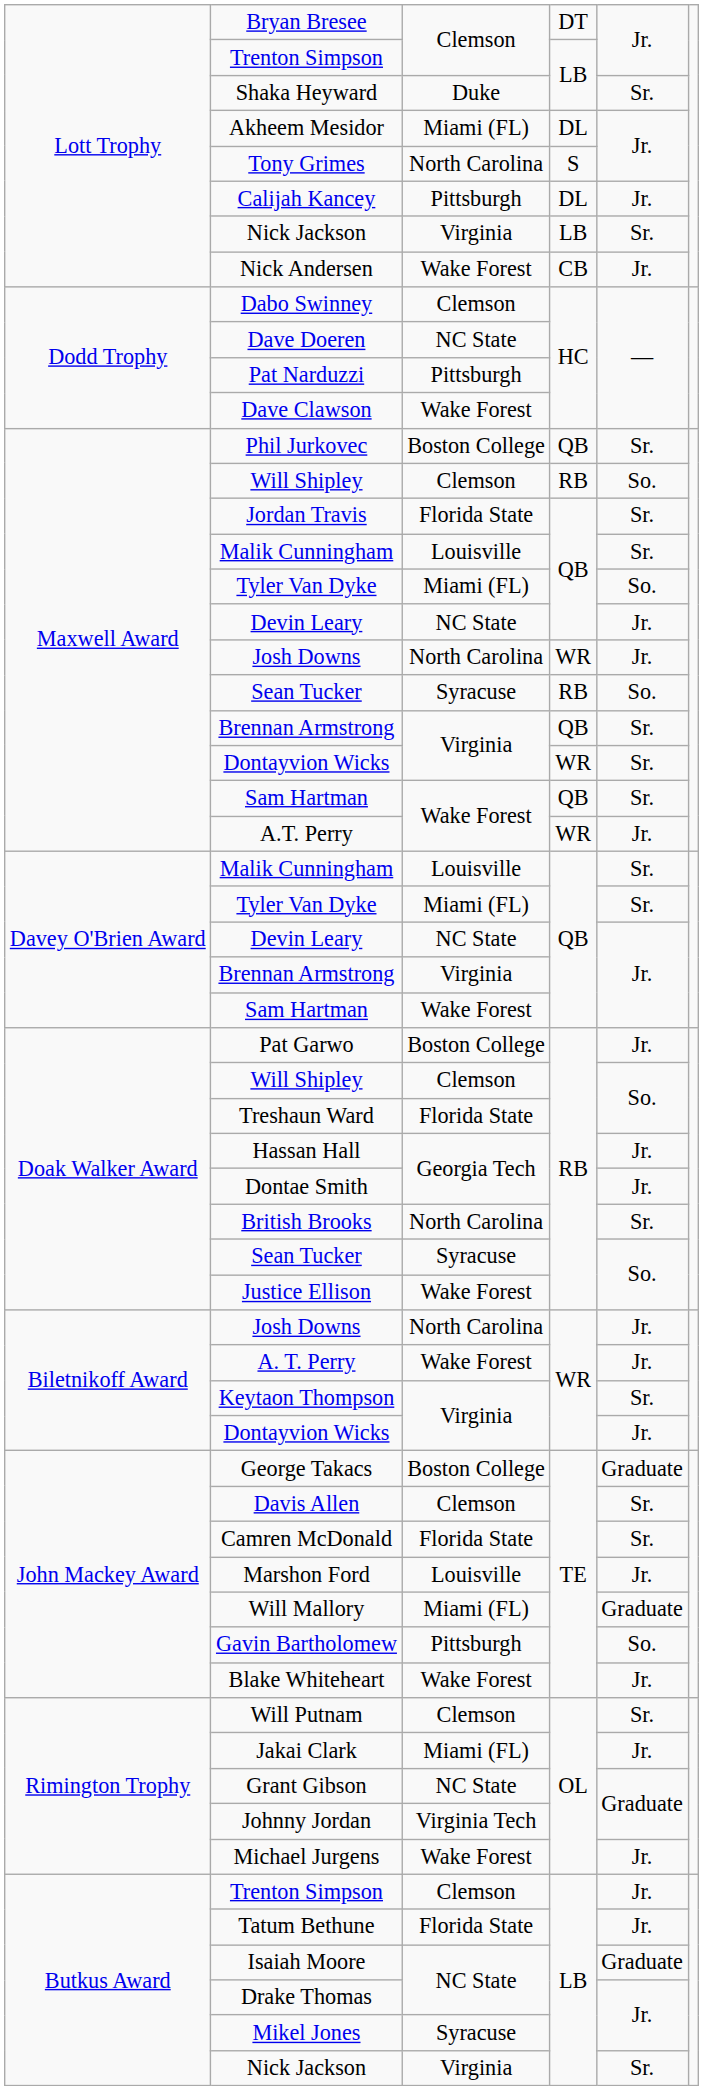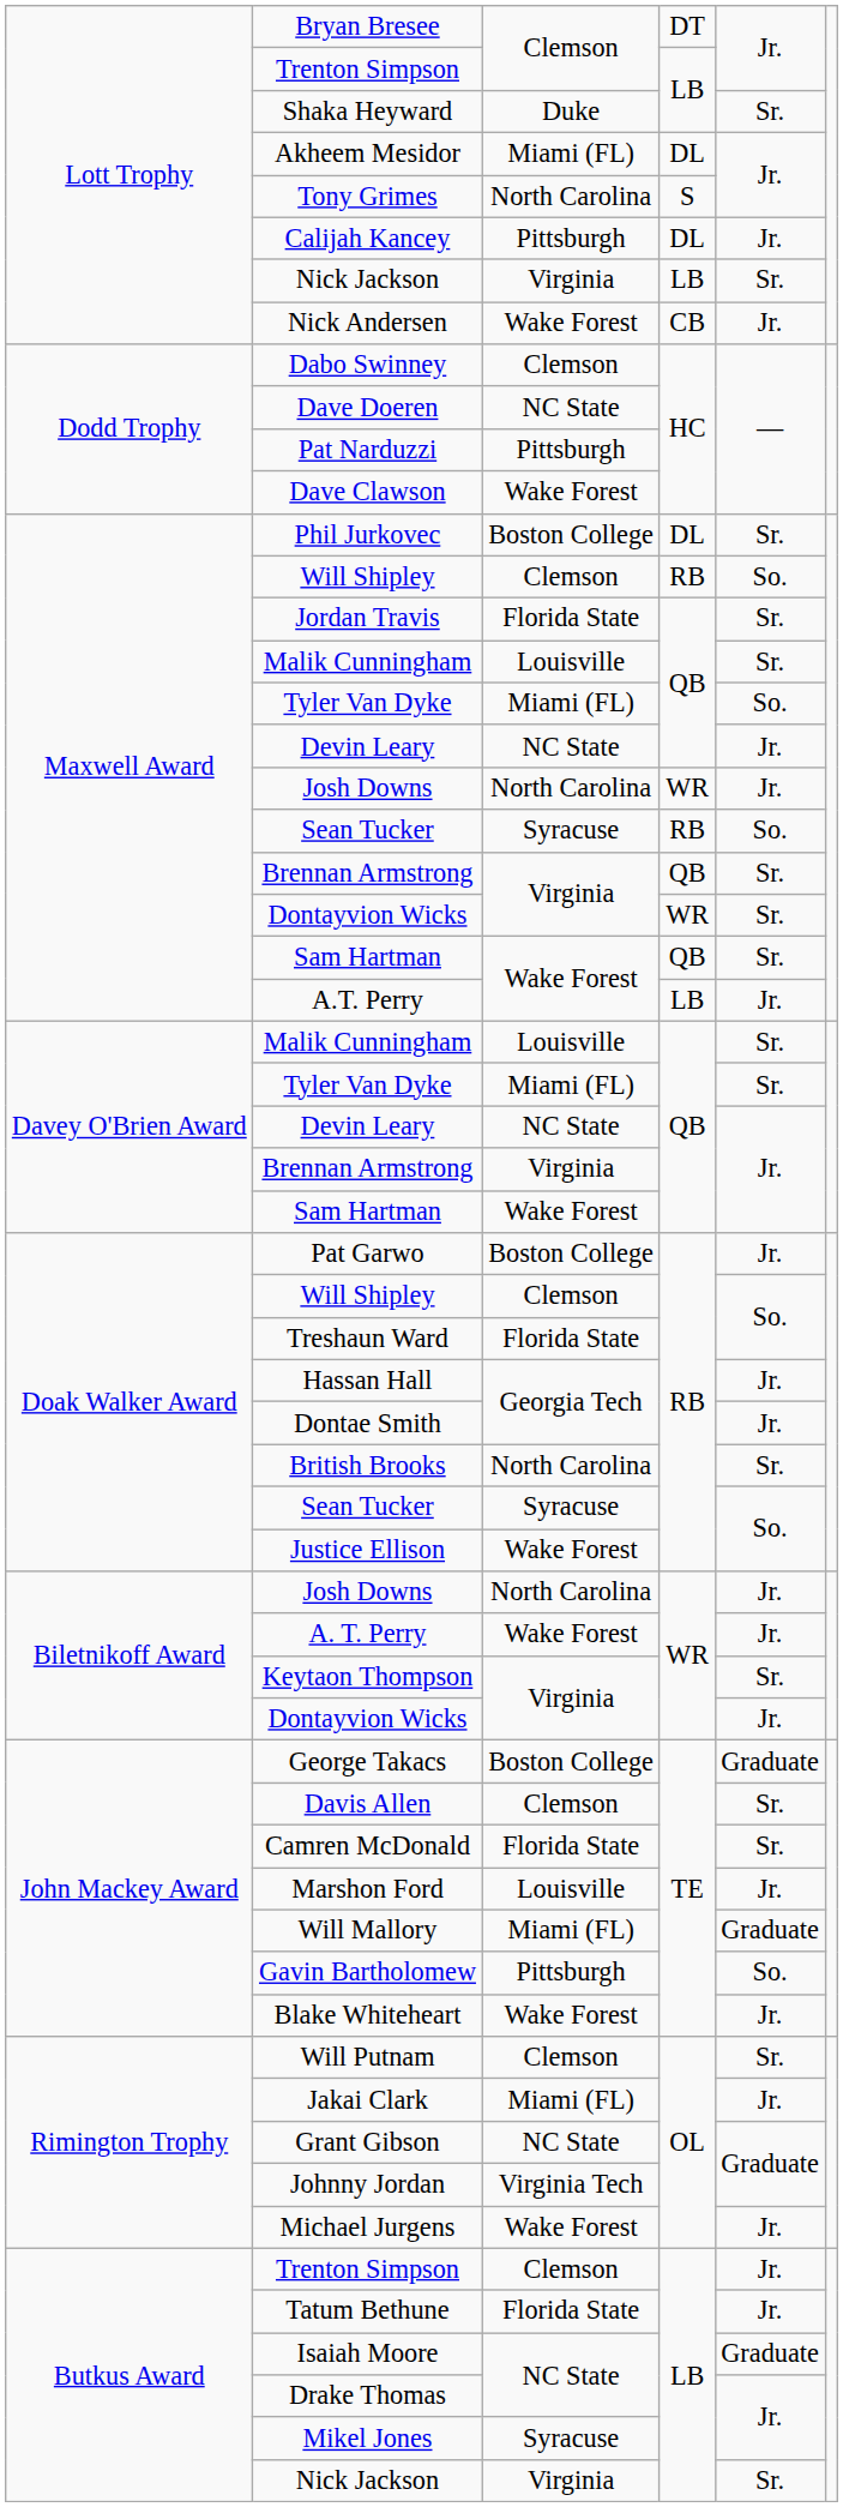 <table class="wikitable" style="text-align:center;">
 <tr>
 <td rowspan=8><a href='#'>Lott Trophy</a></td>
 <td><a href='#'>Bryan Bresee</a></td>
 <td rowspan=2>Clemson</td>
 <td>DT</td>
 <td rowspan=2>Jr.</td>
 <td rowspan=8></td>
 </tr>
 <tr>
 <td><a href='#'>Trenton Simpson</a></td>
 <td rowspan=2>LB</td>
 </tr>
 <tr>
 <td>Shaka Heyward</td>
 <td>Duke</td>
 <td> Sr.</td>
 </tr>
 <tr>
 <td>Akheem Mesidor</td>
 <td>Miami (FL)</td>
 <td>DL</td>
 <td rowspan=2>Jr.</td>
 </tr>
 <tr>
 <td><a href='#'>Tony Grimes</a></td>
 <td>North Carolina</td>
 <td>S</td>
 </tr>
 <tr>
 <td><a href='#'>Calijah Kancey</a></td>
 <td>Pittsburgh</td>
 <td>DL</td>
 <td> Jr.</td>
 </tr>
 <tr>
 <td>Nick Jackson</td>
 <td>Virginia</td>
 <td>LB</td>
 <td>Sr.</td>
 </tr>
 <tr>
 <td>Nick Andersen</td>
 <td>Wake Forest</td>
 <td>CB</td>
 <td>Jr.</td>
 </tr>
 <tr>
 <td rowspan=4><a href='#'>Dodd Trophy</a></td>
 <td><a href='#'>Dabo Swinney</a></td>
 <td>Clemson</td>
 <td rowspan=4>HC</td>
 <td rowspan=4>—</td>
 <td rowspan=4></td>
 </tr>
 <tr>
 <td><a href='#'>Dave Doeren</a></td>
 <td>NC State</td>
 </tr>
 <tr>
 <td><a href='#'>Pat Narduzzi</a></td>
 <td>Pittsburgh</td>
 </tr>
 <tr>
 <td><a href='#'>Dave Clawson</a></td>
 <td>Wake Forest</td>
 </tr>
 <tr>
 <td rowspan=12><a href='#'>Maxwell Award</a></td>
 <td><a href='#'>Phil Jurkovec</a></td>
 <td>Boston College</td>
-<td>QB</td>
+<td>DL</td>
 <td> Sr.</td>
 <td rowspan=12></td>
 </tr>
 <tr>
 <td><a href='#'>Will Shipley</a></td>
 <td>Clemson</td>
 <td>RB</td>
 <td>So.</td>
 </tr>
 <tr>
 <td><a href='#'>Jordan Travis</a></td>
 <td>Florida State</td>
 <td rowspan=4>QB</td>
 <td>Sr.</td>
 </tr>
 <tr>
 <td><a href='#'>Malik Cunningham</a></td>
 <td>Louisville</td>
 <td> Sr.</td>
 </tr>
 <tr>
 <td><a href='#'>Tyler Van Dyke</a></td>
 <td>Miami (FL)</td>
 <td> So.</td>
 </tr>
 <tr>
 <td><a href='#'>Devin Leary</a></td>
 <td>NC State</td>
 <td> Jr.</td>
 </tr>
 <tr>
 <td><a href='#'>Josh Downs</a></td>
 <td>North Carolina</td>
 <td>WR</td>
 <td>Jr.</td>
 </tr>
 <tr>
 <td><a href='#'>Sean Tucker</a></td>
 <td>Syracuse</td>
 <td>RB</td>
 <td>So.</td>
 </tr>
 <tr>
 <td><a href='#'>Brennan Armstrong</a></td>
 <td rowspan=2>Virginia</td>
 <td>QB</td>
 <td> Sr.</td>
 </tr>
 <tr>
 <td><a href='#'>Dontayvion Wicks</a></td>
 <td>WR</td>
 <td>Sr.</td>
 </tr>
 <tr>
 <td><a href='#'>Sam Hartman</a></td>
 <td rowspan=2>Wake Forest</td>
 <td>QB</td>
 <td> Sr.</td>
 </tr>
 <tr>
 <td>A.T. Perry</td>
-<td>WR</td>
+<td>LB</td>
 <td> Jr.</td>
 </tr>
 <tr>
 <td rowspan=5><a href='#'>Davey O'Brien Award</a></td>
 <td><a href='#'>Malik Cunningham</a></td>
 <td>Louisville</td>
 <td rowspan=5>QB</td>
 <td> Sr.</td>
 <td rowspan=5></td>
 </tr>
 <tr>
 <td><a href='#'>Tyler Van Dyke</a></td>
 <td>Miami (FL)</td>
 <td> Sr.</td>
 </tr>
 <tr>
 <td><a href='#'>Devin Leary</a></td>
 <td>NC State</td>
 <td rowspan=3> Jr.</td>
 </tr>
 <tr>
 <td><a href='#'>Brennan Armstrong</a></td>
 <td>Virginia</td>
 </tr>
 <tr>
 <td><a href='#'>Sam Hartman</a></td>
 <td>Wake Forest</td>
 </tr>
 <tr>
 <td rowspan=8><a href='#'>Doak Walker Award</a></td>
 <td>Pat Garwo</td>
 <td>Boston College</td>
 <td rowspan=8>RB</td>
 <td>Jr.</td>
 <td rowspan=8></td>
 </tr>
 <tr>
 <td><a href='#'>Will Shipley</a></td>
 <td>Clemson</td>
 <td rowspan=2>So.</td>
 </tr>
 <tr>
 <td>Treshaun Ward</td>
 <td>Florida State</td>
 </tr>
 <tr>
 <td>Hassan Hall</td>
 <td rowspan=2>Georgia Tech</td>
 <td>Jr.</td>
 </tr>
 <tr>
 <td>Dontae Smith</td>
 <td>Jr.</td>
 </tr>
 <tr>
 <td><a href='#'>British Brooks</a></td>
 <td>North Carolina</td>
 <td>Sr.</td>
 </tr>
 <tr>
 <td><a href='#'>Sean Tucker</a></td>
 <td>Syracuse</td>
 <td rowspan=2>So.</td>
 </tr>
 <tr>
 <td><a href='#'>Justice Ellison</a></td>
 <td>Wake Forest</td>
 </tr>
 <tr>
 <td rowspan=4><a href='#'>Biletnikoff Award</a></td>
 <td><a href='#'>Josh Downs</a></td>
 <td>North Carolina</td>
 <td rowspan=4>WR</td>
 <td>Jr.</td>
 <td rowspan=4></td>
 </tr>
 <tr>
 <td><a href='#'>A. T. Perry</a></td>
 <td>Wake Forest</td>
 <td> Jr.</td>
 </tr>
 <tr>
 <td><a href='#'>Keytaon Thompson</a></td>
 <td rowspan=2>Virginia</td>
 <td>Sr.</td>
 </tr>
 <tr>
 <td><a href='#'>Dontayvion Wicks</a></td>
 <td>Jr.</td>
 </tr>
 <tr>
 <td rowspan=7><a href='#'>John Mackey Award</a></td>
 <td>George Takacs</td>
 <td>Boston College</td>
 <td rowspan=7>TE</td>
 <td> Graduate</td>
 <td rowspan=7></td>
 </tr>
 <tr>
 <td><a href='#'>Davis Allen</a></td>
 <td>Clemson</td>
 <td>Sr.</td>
 </tr>
 <tr>
 <td>Camren McDonald</td>
 <td>Florida State</td>
 <td> Sr.</td>
 </tr>
 <tr>
 <td>Marshon Ford</td>
 <td>Louisville</td>
 <td> Jr.</td>
 </tr>
 <tr>
 <td>Will Mallory</td>
 <td>Miami (FL)</td>
 <td> Graduate</td>
 </tr>
 <tr>
 <td><a href='#'>Gavin Bartholomew</a></td>
 <td>Pittsburgh</td>
 <td>So.</td>
 </tr>
 <tr>
 <td>Blake Whiteheart</td>
 <td>Wake Forest</td>
 <td> Jr.</td>
 </tr>
 <tr>
 <td rowspan=5><a href='#'>Rimington Trophy</a></td>
 <td>Will Putnam</td>
 <td>Clemson</td>
 <td rowspan=5>OL</td>
 <td>Sr.</td>
 <td rowspan=5></td>
 </tr>
 <tr>
 <td>Jakai Clark</td>
 <td>Miami (FL)</td>
 <td>Jr.</td>
 </tr>
 <tr>
 <td>Grant Gibson</td>
 <td>NC State</td>
 <td rowspan=2> Graduate</td>
 </tr>
 <tr>
 <td>Johnny Jordan</td>
 <td>Virginia Tech</td>
 </tr>
 <tr>
 <td>Michael Jurgens</td>
 <td>Wake Forest</td>
 <td>Jr.</td>
 </tr>
 <tr>
 <td rowspan=6><a href='#'>Butkus Award</a></td>
 <td><a href='#'>Trenton Simpson</a></td>
 <td>Clemson</td>
 <td rowspan=6>LB</td>
 <td>Jr.</td>
 <td rowspan=6></td>
 </tr>
 <tr>
 <td>Tatum Bethune</td>
 <td>Florida State</td>
 <td> Jr.</td>
 </tr>
 <tr>
 <td>Isaiah Moore</td>
 <td rowspan=2>NC State</td>
 <td> Graduate</td>
 </tr>
 <tr>
 <td>Drake Thomas</td>
 <td rowspan=2>Jr.</td>
 </tr>
 <tr>
 <td><a href='#'>Mikel Jones</a></td>
 <td>Syracuse</td>
 </tr>
 <tr>
 <td>Nick Jackson</td>
 <td>Virginia</td>
 <td>Sr.</td>
 </tr>
 </table>
